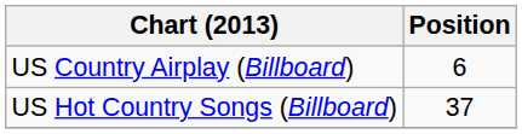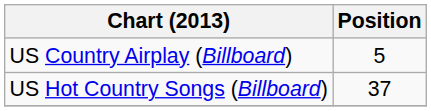 <table class="wikitable sortable">
 <tr>
 <th scope="col">Chart (2013)</th>
 <th scope="col">Position</th>
 </tr>
 <tr>
 <td>US <a href='#'>Country Airplay</a> (<em><a href='#'>Billboard</a></em>)</td>
-<td align="center">6</td>
+<td align="center">5</td>
 </tr>
 <tr>
 <td>US <a href='#'>Hot Country Songs</a> (<em><a href='#'>Billboard</a></em>)</td>
 <td align="center">37</td>
 </tr>
 <tr>
 </tr>
 </table>
